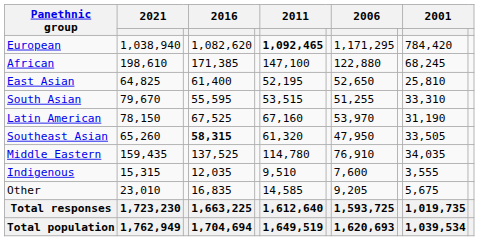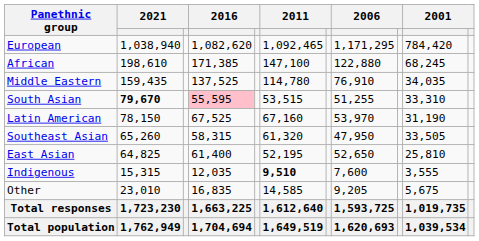 <table class="wikitable collapsible sortable">
 <tr>
 <th rowspan="2"><a href='#'>Panethnic</a><br>group</th>
 <th colspan="2">2021</th>
 <th colspan="2">2016</th>
 <th colspan="2">2011</th>
 <th colspan="2">2006</th>
 <th colspan="2">2001</th>
 </tr>
 <tr>
 <th><a href='#'></a></th>
 <th></th>
 <th></th>
 <th></th>
 <th></th>
 <th></th>
 <th></th>
 <th></th>
 <th></th>
 <th></th>
 </tr>
 <tr>
 <td><a href='#'>European</a></td>
 <td>1,038,940</td>
 <td></td>
 <td>1,082,620</td>
 <td></td>
-<td><strong>1,092,465</strong></td>
+<td>1,092,465</td>
 <td></td>
 <td>1,171,295</td>
 <td></td>
 <td>784,420</td>
 <td></td>
 </tr>
 <tr>
 <td><a href='#'>African</a></td>
 <td>198,610</td>
 <td></td>
 <td>171,385</td>
 <td></td>
 <td>147,100</td>
 <td></td>
 <td>122,880</td>
 <td></td>
 <td>68,245</td>
 <td></td>
 </tr>
 <tr>
-<td><a href='#'>East Asian</a></td>
-<td>64,825</td>
+<td><a href='#'>Middle Eastern</a></td>
+<td>159,435</td>
 <td></td>
-<td>61,400</td>
+<td>137,525</td>
 <td></td>
-<td>52,195</td>
+<td>114,780</td>
 <td></td>
-<td>52,650</td>
+<td>76,910</td>
 <td></td>
-<td>25,810</td>
+<td>34,035</td>
 <td></td>
 </tr>
 <tr>
 <td><a href='#'>South Asian</a></td>
-<td>79,670</td>
+<td><strong>79,670</strong></td>
 <td></td>
-<td>55,595</td>
+<td style="background: pink;">55,595</td>
 <td></td>
 <td>53,515</td>
 <td></td>
 <td>51,255</td>
 <td></td>
 <td>33,310</td>
 <td></td>
 </tr>
 <tr>
 <td><a href='#'>Latin American</a></td>
 <td>78,150</td>
 <td></td>
 <td>67,525</td>
 <td></td>
 <td>67,160</td>
 <td></td>
 <td>53,970</td>
 <td></td>
 <td>31,190</td>
 <td></td>
 </tr>
 <tr>
 <td><a href='#'>Southeast Asian</a></td>
 <td>65,260</td>
 <td></td>
-<td><strong>58,315</strong></td>
+<td>58,315</td>
 <td></td>
 <td>61,320</td>
 <td></td>
 <td>47,950</td>
 <td></td>
 <td>33,505</td>
 <td></td>
 </tr>
 <tr>
-<td><a href='#'>Middle Eastern</a></td>
-<td>159,435</td>
+<td><a href='#'>East Asian</a></td>
+<td>64,825</td>
 <td></td>
-<td>137,525</td>
+<td>61,400</td>
 <td></td>
-<td>114,780</td>
+<td>52,195</td>
 <td></td>
-<td>76,910</td>
+<td>52,650</td>
 <td></td>
-<td>34,035</td>
+<td>25,810</td>
 <td></td>
 </tr>
 <tr>
 <td><a href='#'>Indigenous</a></td>
 <td>15,315</td>
 <td></td>
 <td>12,035</td>
 <td></td>
-<td>9,510</td>
+<td><strong>9,510</strong></td>
 <td></td>
 <td>7,600</td>
 <td></td>
 <td>3,555</td>
 <td></td>
 </tr>
 <tr>
 <td>Other</td>
 <td>23,010</td>
 <td></td>
 <td>16,835</td>
 <td></td>
 <td>14,585</td>
 <td></td>
 <td>9,205</td>
 <td></td>
 <td>5,675</td>
 <td></td>
 </tr>
 <tr>
 <th>Total responses</th>
 <th>1,723,230</th>
 <th></th>
 <th>1,663,225</th>
 <th></th>
 <th>1,612,640</th>
 <th></th>
 <th>1,593,725</th>
 <th></th>
 <th>1,019,735</th>
 <th></th>
 </tr>
 <tr>
 <th>Total population</th>
 <th>1,762,949</th>
 <th></th>
 <th>1,704,694</th>
 <th></th>
 <th>1,649,519</th>
 <th></th>
 <th>1,620,693</th>
 <th></th>
 <th>1,039,534</th>
 <th></th>
 </tr>
 </table>
